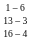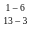 <table style="text-align:center">
 <tr>
 <th width=200></th>
 <th width=100></th>
 <th width=200></th>
 </tr>
 <tr>
 <td align=right></td>
 <td>1 – 6</td>
 <td align=left><strong></strong></td>
 </tr>
 <tr>
 <td align=right><strong></strong></td>
 <td>13 – 3</td>
 <td align=left></td>
 </tr>
-<tr>
-<td align=right><strong></strong></td>
-<td>16 – 4</td>
-<td align=left></td>
-</tr>
 </table>
